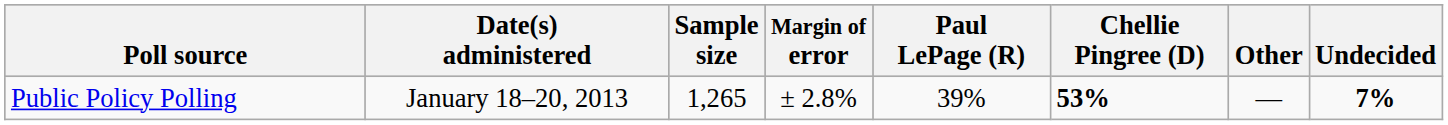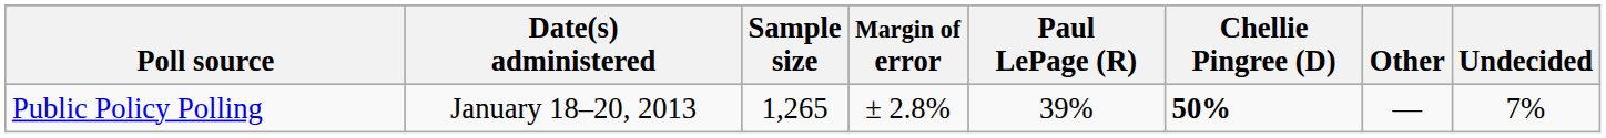 <table class="wikitable">
 <tr valign= bottom>
 <th style="width:210px;">Poll source</th>
 <th style="width:175px;">Date(s)<br>administered</th>
 <th class=small>Sample<br>size</th>
 <th><small>Margin of</small><br>error</th>
 <th style="width:100px;">Paul<br>LePage (R)</th>
 <th style="width:100px;">Chellie<br>Pingree (D)</th>
 <th>Other</th>
 <th>Undecided</th>
 </tr>
 <tr>
 <td><a href='#'>Public Policy Polling</a></td>
 <td align=center>January 18–20, 2013</td>
 <td align=center>1,265</td>
 <td align=center>± 2.8%</td>
 <td align=center>39%</td>
-<td><strong>53%</strong></td>
+<td><strong>50%</strong></td>
 <td align=center>—</td>
-<td align=center><strong>7%</strong></td>
+<td align=center>7%</td>
 </tr>
 </table>
